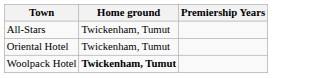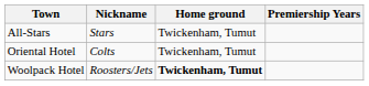 <table class="wikitable sortable">
 <tr>
 <th>Town</th>
+<th>Nickname</th>
 <th>Home ground</th>
 <th>Premiership Years</th>
 </tr>
 <tr>
 <td> All-Stars</td>
+<td><em>Stars</em></td>
 <td>Twickenham, Tumut</td>
 <td></td>
 </tr>
 <tr>
 <td> Oriental Hotel</td>
+<td><em>Colts</em></td>
 <td>Twickenham, Tumut</td>
 <td align="center"></td>
 </tr>
 <tr>
 <td> Woolpack Hotel</td>
+<td><em>Roosters/Jets</em></td>
 <td><strong>Twickenham, Tumut</strong></td>
 <td></td>
 </tr>
 </table>
